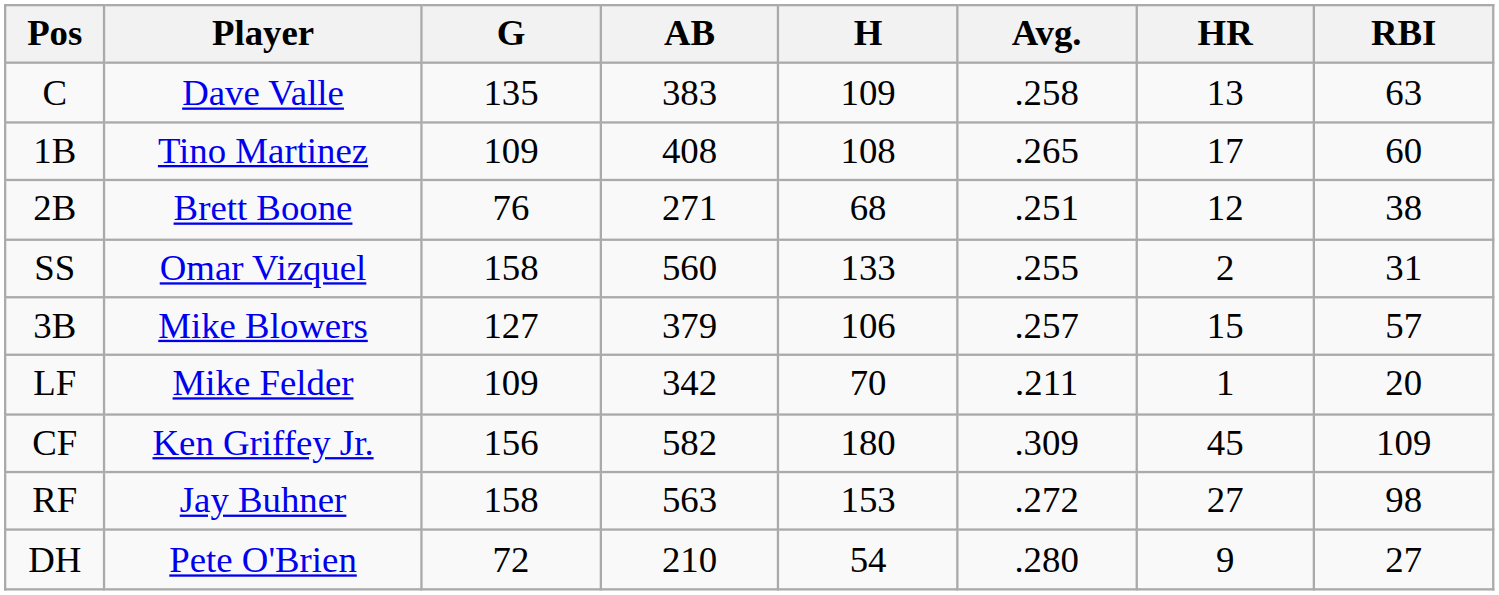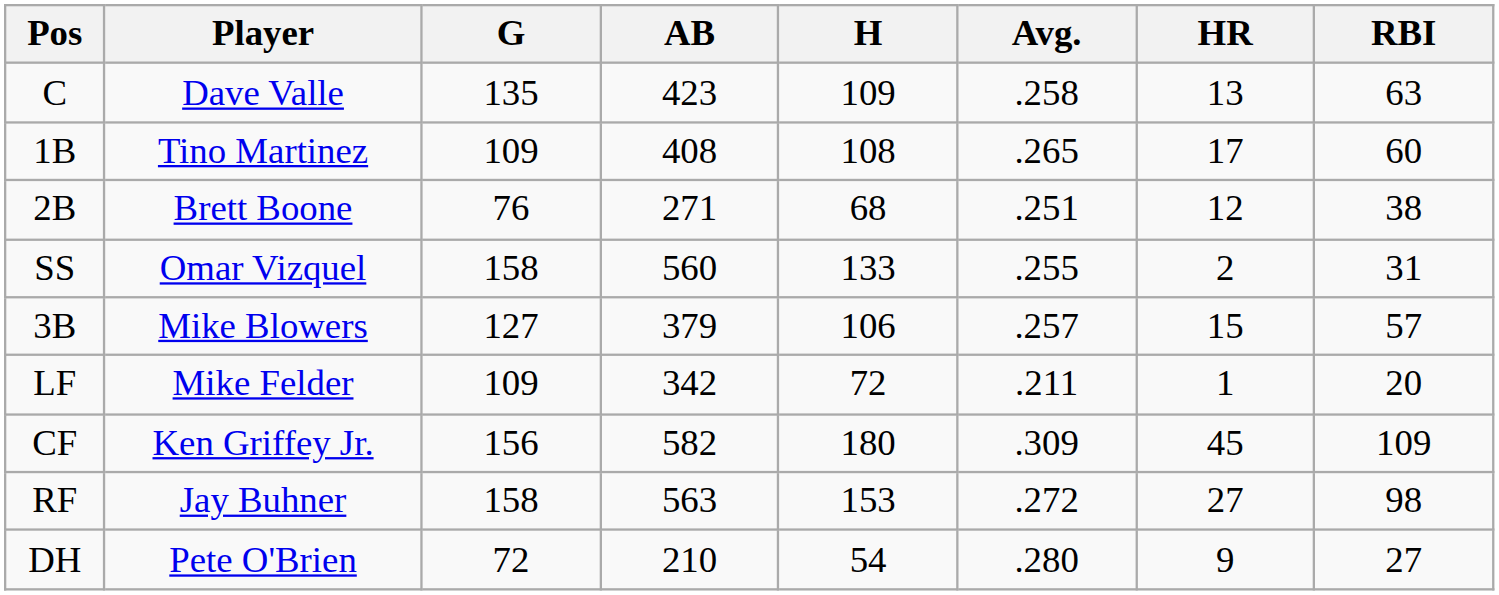 <table class="wikitable sortable">
 <tr>
 <th bgcolor="#DDDDFF" width="5%">Pos</th>
 <th bgcolor="#DDDDFF" width="16%">Player</th>
 <th bgcolor="#DDDDFF" width="9%">G</th>
 <th bgcolor="#DDDDFF" width="9%">AB</th>
 <th bgcolor="#DDDDFF" width="9%">H</th>
 <th bgcolor="#DDDDFF" width="9%">Avg.</th>
 <th bgcolor="#DDDDFF" width="9%">HR</th>
 <th bgcolor="#DDDDFF" width="9%">RBI</th>
 </tr>
 <tr align="center">
 <td>C</td>
 <td><a href='#'>Dave Valle</a></td>
 <td>135</td>
-<td>383</td>
+<td>423</td>
 <td>109</td>
 <td>.258</td>
 <td>13</td>
 <td>63</td>
 </tr>
 <tr align="center">
 <td>1B</td>
 <td><a href='#'>Tino Martinez</a></td>
 <td>109</td>
 <td>408</td>
 <td>108</td>
 <td>.265</td>
 <td>17</td>
 <td>60</td>
 </tr>
 <tr align="center">
 <td>2B</td>
 <td><a href='#'>Brett Boone</a></td>
 <td>76</td>
 <td>271</td>
 <td>68</td>
 <td>.251</td>
 <td>12</td>
 <td>38</td>
 </tr>
 <tr align="center">
 <td>SS</td>
 <td><a href='#'>Omar Vizquel</a></td>
 <td>158</td>
 <td>560</td>
 <td>133</td>
 <td>.255</td>
 <td>2</td>
 <td>31</td>
 </tr>
 <tr align="center">
 <td>3B</td>
 <td><a href='#'>Mike Blowers</a></td>
 <td>127</td>
 <td>379</td>
 <td>106</td>
 <td>.257</td>
 <td>15</td>
 <td>57</td>
 </tr>
 <tr align="center">
 <td>LF</td>
 <td><a href='#'>Mike Felder</a></td>
 <td>109</td>
 <td>342</td>
-<td>70</td>
+<td>72</td>
 <td>.211</td>
 <td>1</td>
 <td>20</td>
 </tr>
 <tr align="center">
 <td>CF</td>
 <td><a href='#'>Ken Griffey Jr.</a></td>
 <td>156</td>
 <td>582</td>
 <td>180</td>
 <td>.309</td>
 <td>45</td>
 <td>109</td>
 </tr>
 <tr align="center">
 <td>RF</td>
 <td><a href='#'>Jay Buhner</a></td>
 <td>158</td>
 <td>563</td>
 <td>153</td>
 <td>.272</td>
 <td>27</td>
 <td>98</td>
 </tr>
 <tr align="center">
 <td>DH</td>
 <td><a href='#'>Pete O'Brien</a></td>
 <td>72</td>
 <td>210</td>
 <td>54</td>
 <td>.280</td>
 <td>9</td>
 <td>27</td>
 </tr>
 </table>
